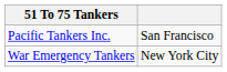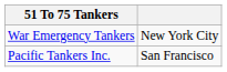 <table class="wikitable">
 <tr>
 <th>51 To 75 Tankers</th>
 <th></th>
 </tr>
 <tr>
+<td><a href='#'>War Emergency Tankers</a></td>
+<td>New York City</td>
+</tr>
+<tr>
 <td><a href='#'>Pacific Tankers Inc.</a></td>
 <td>San Francisco</td>
 </tr>
-<tr>
-<td><a href='#'>War Emergency Tankers</a></td>
-<td>New York City</td>
-</tr>
 </table>
